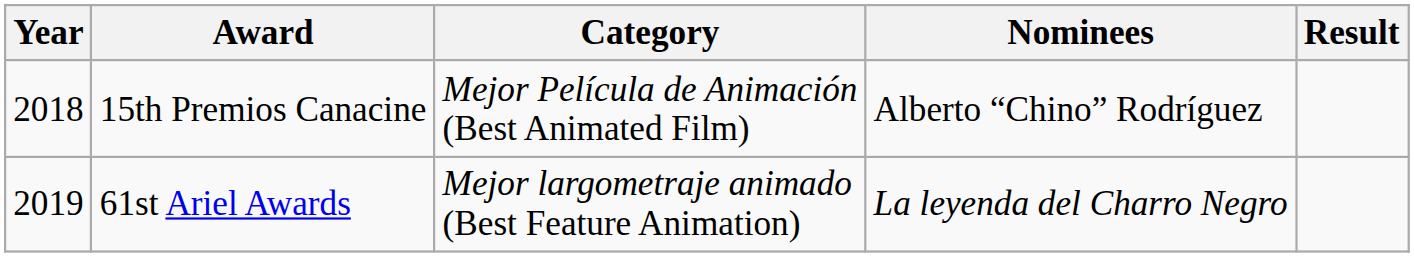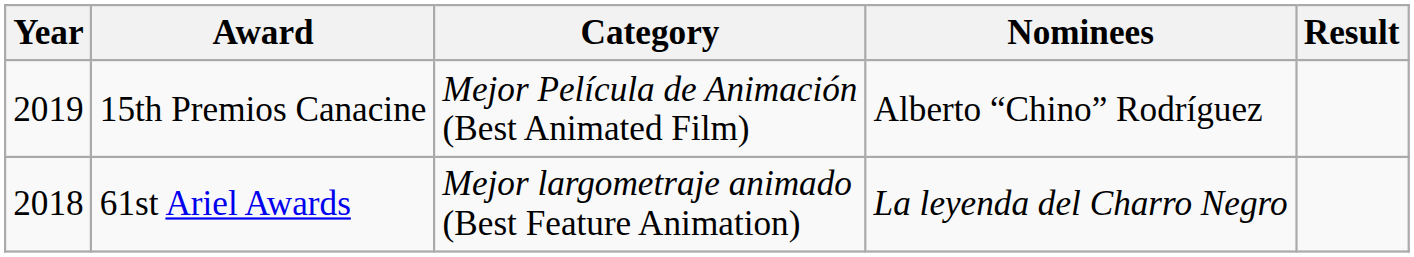 <table class="wikitable">
 <tr>
 <th>Year</th>
 <th>Award</th>
 <th>Category</th>
 <th>Nominees</th>
 <th>Result</th>
 </tr>
 <tr>
-<td>2018</td>
+<td>2019</td>
 <td>15th Premios Canacine</td>
 <td><em>Mejor Película de Animación</em><br>(Best Animated Film)</td>
 <td>Alberto “Chino” Rodríguez</td>
 <td></td>
 </tr>
 <tr>
-<td>2019</td>
+<td>2018</td>
 <td>61st <a href='#'>Ariel Awards</a></td>
 <td><em>Mejor largometraje animado</em><br>(Best Feature Animation)</td>
 <td><em>La leyenda del Charro Negro</em></td>
 <td></td>
 </tr>
 </table>
